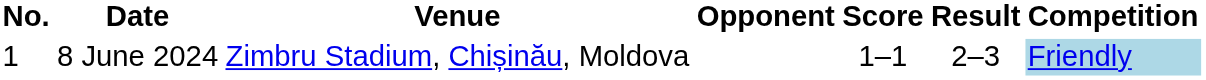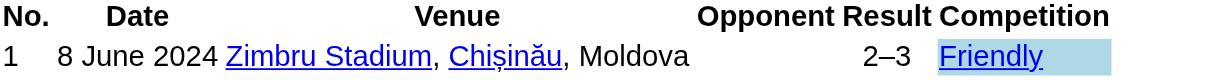 <table>
 <tr>
 <th>No.</th>
 <th>Date</th>
 <th>Venue</th>
 <th>Opponent</th>
-<th>Score</th>
 <th>Result</th>
 <th>Competition</th>
 </tr>
 <tr>
 <td>1</td>
 <td>8 June 2024</td>
 <td align="center"><a href='#'>Zimbru Stadium</a>, <a href='#'>Chișinău</a>, Moldova</td>
 <td></td>
-<td align="center">1–1</td>
 <td align="center">2–3</td>
 <td style="background: lightblue;"><a href='#'>Friendly</a></td>
 </tr>
 </table>
